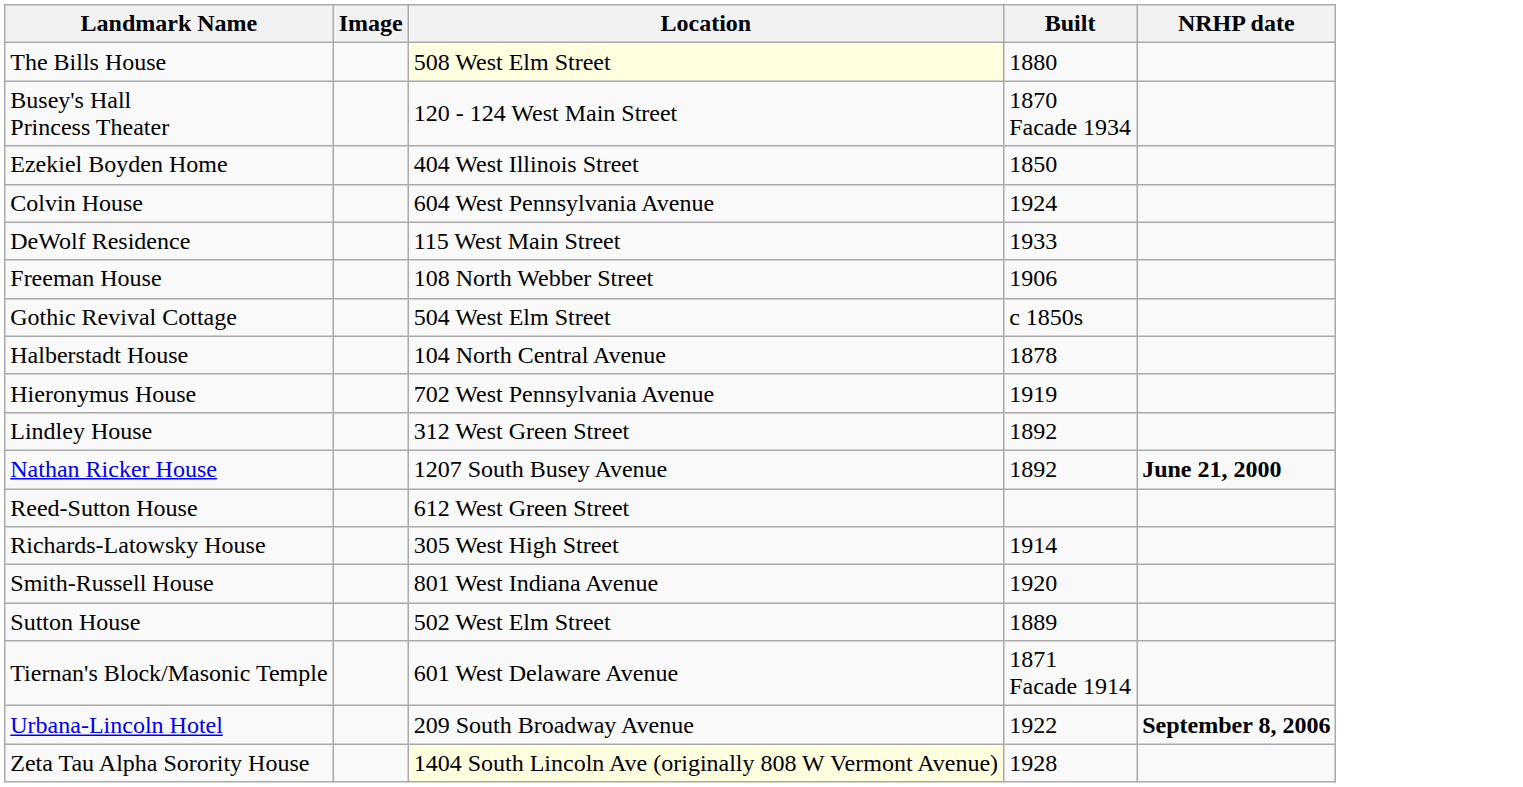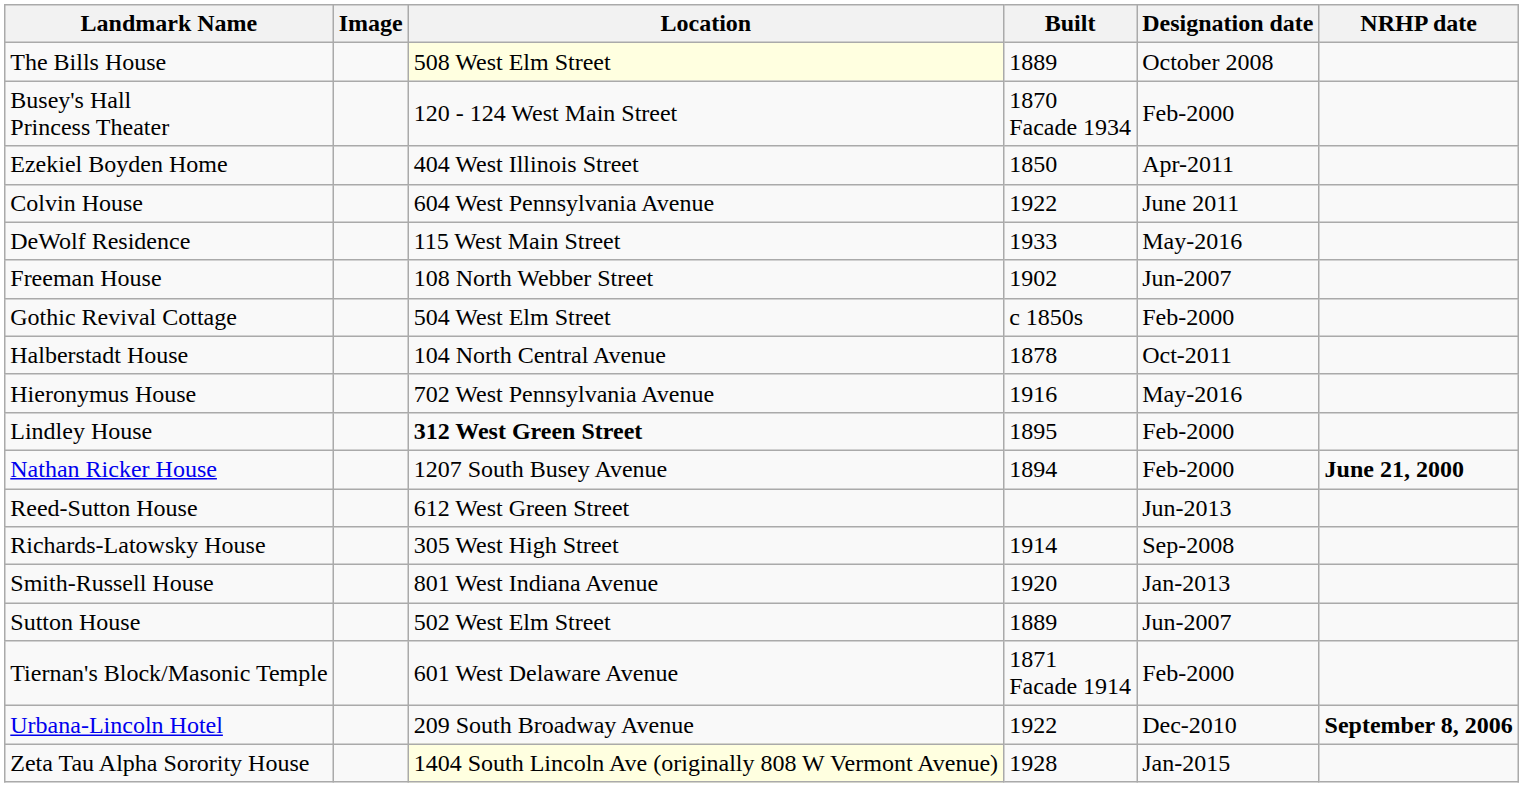 <table class="wikitable sortable">
 <tr>
 <th>Landmark Name</th>
 <th>Image</th>
 <th>Location</th>
 <th>Built</th>
+<th>Designation date</th>
 <th>NRHP date</th>
 </tr>
 <tr>
 <td>The Bills House</td>
 <td></td>
 <td style="background: lightyellow;">508 West Elm Street</td>
-<td>1880</td>
+<td>1889</td>
+<td>October 2008</td>
 <td></td>
 </tr>
 <tr>
 <td>Busey's Hall<br>Princess Theater</td>
 <td></td>
 <td>120 - 124 West Main Street</td>
 <td>1870<br>Facade 1934</td>
+<td>Feb-2000</td>
 <td></td>
 </tr>
 <tr>
 <td>Ezekiel Boyden Home</td>
 <td></td>
 <td>404 West Illinois Street</td>
 <td>1850</td>
+<td>Apr-2011</td>
 <td></td>
 </tr>
 <tr>
 <td>Colvin House</td>
 <td></td>
 <td>604 West Pennsylvania Avenue</td>
-<td>1924</td>
+<td>1922</td>
+<td>June 2011</td>
 <td></td>
 </tr>
 <tr>
 <td>DeWolf Residence</td>
 <td></td>
 <td>115 West Main Street</td>
 <td>1933</td>
+<td>May-2016</td>
 <td></td>
 </tr>
 <tr>
 <td>Freeman House</td>
 <td></td>
 <td>108 North Webber Street</td>
-<td>1906</td>
+<td>1902</td>
+<td>Jun-2007</td>
 <td></td>
 </tr>
 <tr>
 <td>Gothic Revival Cottage</td>
 <td></td>
 <td>504 West Elm Street</td>
 <td>c 1850s</td>
+<td>Feb-2000</td>
 <td></td>
 </tr>
 <tr>
 <td>Halberstadt House</td>
 <td></td>
 <td>104 North Central Avenue</td>
 <td>1878</td>
+<td>Oct-2011</td>
 <td></td>
 </tr>
 <tr>
 <td>Hieronymus House</td>
 <td></td>
 <td>702 West Pennsylvania Avenue</td>
-<td>1919</td>
+<td>1916</td>
+<td>May-2016</td>
 <td></td>
 </tr>
 <tr>
 <td>Lindley House</td>
 <td></td>
-<td>312 West Green Street</td>
-<td>1892</td>
+<td><strong>312 West Green Street</strong></td>
+<td>1895</td>
+<td>Feb-2000</td>
 <td></td>
 </tr>
 <tr>
 <td><a href='#'>Nathan Ricker House</a></td>
 <td></td>
 <td>1207 South Busey Avenue</td>
-<td>1892</td>
+<td>1894</td>
+<td>Feb-2000</td>
 <td><strong>June 21, 2000</strong></td>
 </tr>
 <tr>
 <td>Reed-Sutton House</td>
 <td></td>
 <td>612 West Green Street</td>
 <td></td>
+<td>Jun-2013</td>
 <td></td>
 </tr>
 <tr>
 <td>Richards-Latowsky House</td>
 <td></td>
 <td>305 West High Street</td>
 <td>1914</td>
+<td>Sep-2008</td>
 <td></td>
 </tr>
 <tr>
 <td>Smith-Russell House</td>
 <td></td>
 <td>801 West Indiana Avenue</td>
 <td>1920</td>
+<td>Jan-2013</td>
 <td></td>
 </tr>
 <tr>
 <td>Sutton House</td>
 <td></td>
 <td>502 West Elm Street</td>
 <td>1889</td>
+<td>Jun-2007</td>
 <td></td>
 </tr>
 <tr>
 <td>Tiernan's Block/Masonic Temple</td>
 <td></td>
 <td>601 West Delaware Avenue</td>
 <td>1871<br>Facade 1914</td>
+<td>Feb-2000</td>
 <td></td>
 </tr>
 <tr>
 <td><a href='#'>Urbana-Lincoln Hotel</a></td>
 <td></td>
 <td>209 South Broadway Avenue</td>
 <td>1922</td>
+<td>Dec-2010</td>
 <td><strong>September 8, 2006</strong></td>
 </tr>
 <tr>
 <td>Zeta Tau Alpha Sorority House</td>
 <td></td>
 <td style="background: lightyellow;">1404 South Lincoln Ave (originally 808 W  Vermont Avenue)</td>
 <td>1928</td>
+<td>Jan-2015</td>
 <td></td>
 </tr>
 </table>
